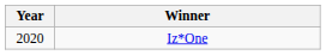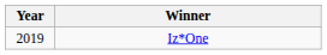 <table class="wikitable" style="text-align: center">
 <tr>
 <th width="50">Year</th>
 <th width="300">Winner</th>
 </tr>
 <tr>
-<td>2020</td>
+<td>2019</td>
 <td><a href='#'>Iz*One</a></td>
 </tr>
 </table>
